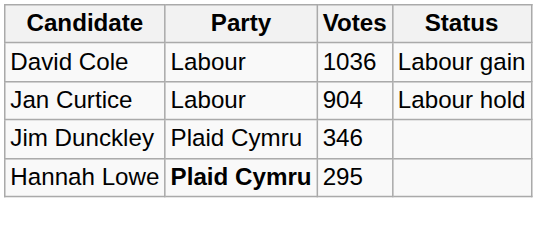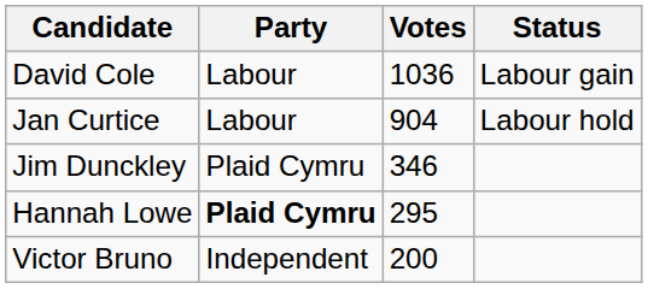 <table class="wikitable sortable">
 <tr>
 <th>Candidate</th>
 <th>Party</th>
 <th>Votes</th>
 <th>Status</th>
 </tr>
 <tr>
 <td>David Cole</td>
 <td>Labour</td>
 <td>1036</td>
 <td>Labour gain</td>
 </tr>
 <tr>
 <td>Jan Curtice</td>
 <td>Labour</td>
 <td>904</td>
 <td>Labour hold</td>
 </tr>
 <tr>
 <td>Jim Dunckley</td>
 <td>Plaid Cymru</td>
 <td>346</td>
 <td></td>
 </tr>
 <tr>
 <td>Hannah Lowe</td>
 <td><strong>Plaid Cymru</strong></td>
 <td>295</td>
 <td></td>
 </tr>
+<tr>
+<td>Victor Bruno</td>
+<td>Independent</td>
+<td>200</td>
+<td></td>
+</tr>
 </table>
